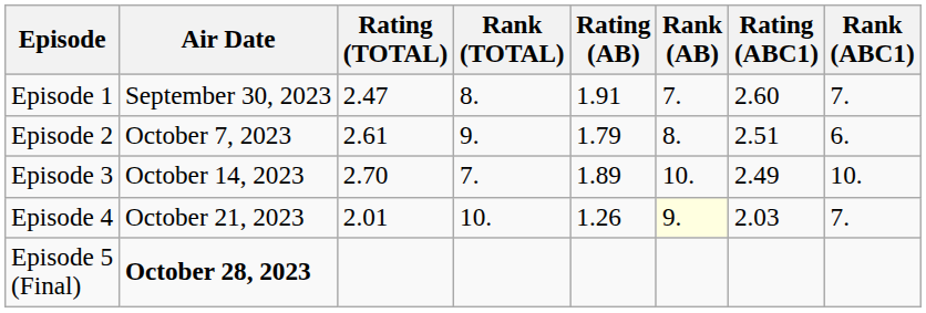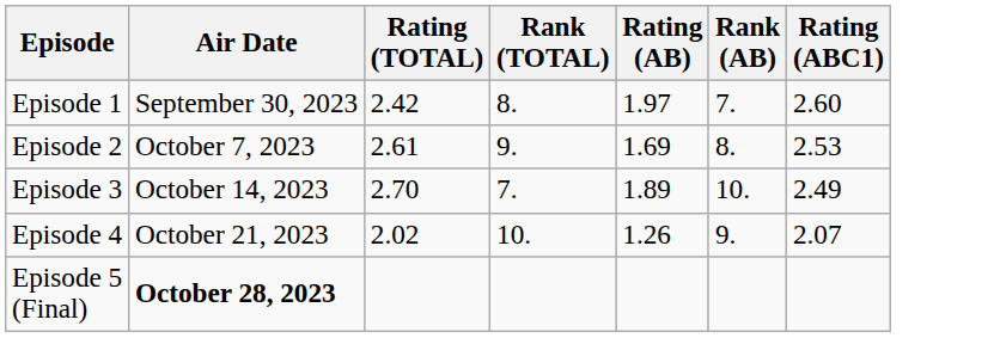 <table class="wikitable">
 <tr>
 <th>Episode</th>
 <th>Air Date</th>
 <th>Rating<br>(TOTAL)</th>
 <th>Rank<br>(TOTAL)</th>
 <th>Rating<br>(AB)</th>
 <th>Rank<br>(AB)</th>
 <th>Rating<br>(ABC1)</th>
-<th>Rank<br>(ABC1)</th>
 </tr>
 <tr>
 <td>Episode 1</td>
 <td>September 30, 2023</td>
-<td>2.47</td>
+<td>2.42</td>
 <td>8.</td>
-<td>1.91</td>
+<td>1.97</td>
 <td>7.</td>
 <td>2.60</td>
-<td>7.</td>
 </tr>
 <tr>
 <td>Episode 2</td>
 <td>October 7, 2023</td>
 <td>2.61</td>
 <td>9.</td>
-<td>1.79</td>
+<td>1.69</td>
 <td>8.</td>
-<td>2.51</td>
-<td>6.</td>
+<td>2.53</td>
 </tr>
 <tr>
 <td>Episode 3</td>
 <td>October 14, 2023</td>
 <td>2.70</td>
 <td>7.</td>
 <td>1.89</td>
 <td>10.</td>
 <td>2.49</td>
-<td>10.</td>
 </tr>
 <tr>
 <td>Episode 4</td>
 <td>October 21, 2023</td>
-<td>2.01</td>
+<td>2.02</td>
 <td>10.</td>
 <td>1.26</td>
-<td style="background: lightyellow;">9.</td>
-<td>2.03</td>
-<td>7.</td>
+<td>9.</td>
+<td>2.07</td>
 </tr>
 <tr>
 <td>Episode 5<br>(Final)</td>
 <td><strong>October 28, 2023</strong></td>
 <td></td>
 <td></td>
 <td></td>
 <td></td>
 <td></td>
-<td></td>
 </tr>
 </table>
